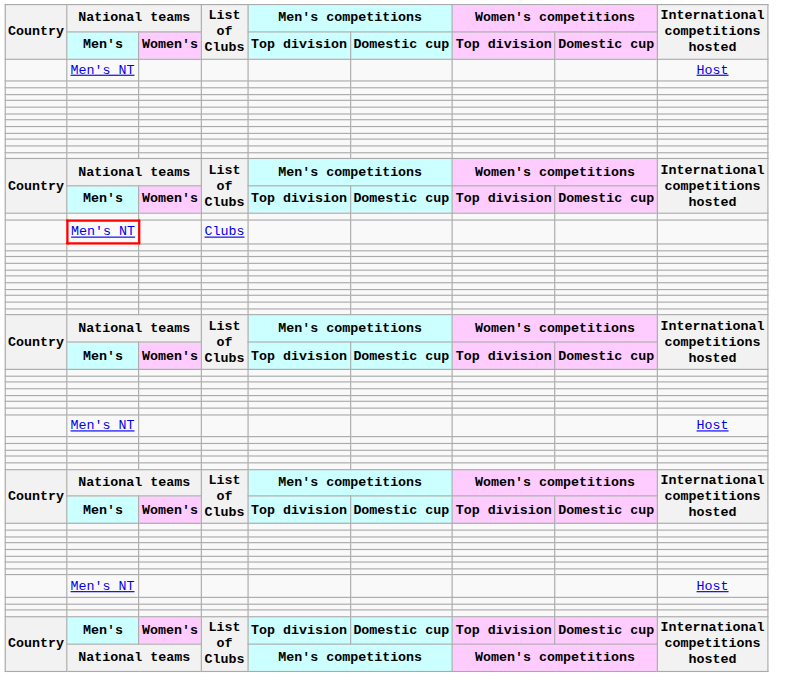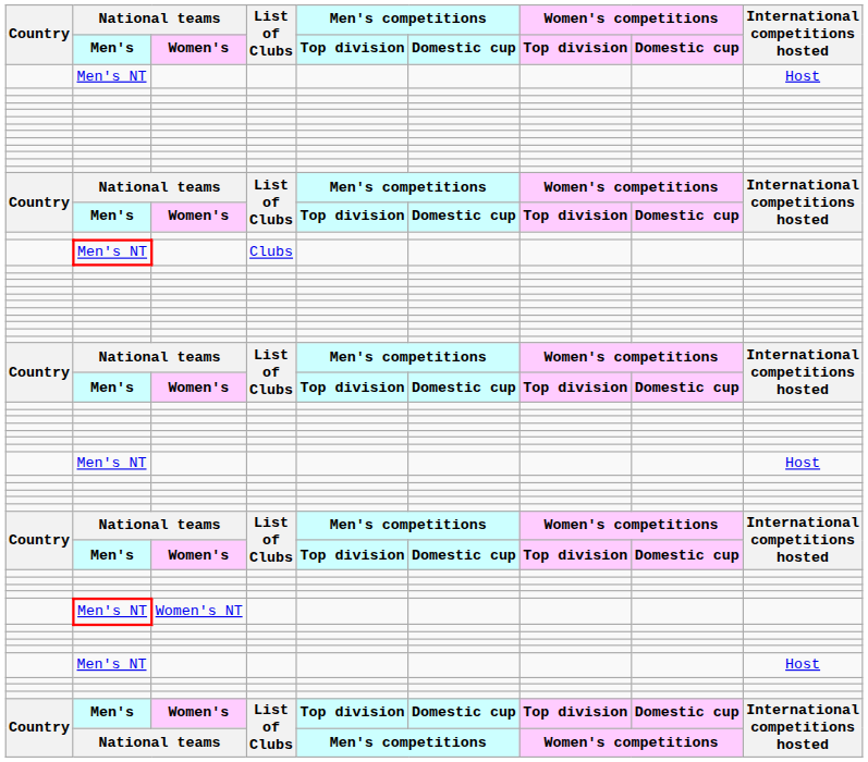 <table class="wikitable" style="text-align: left; font-size: 90%; margin-left: 1em;">
 <tr>
 <th rowspan="2">Country</th>
 <th colspan="2">National teams</th>
 <th rowspan="2">List<br>of<br>Clubs</th>
 <th colspan="2" style="background-color: #ccffff;">Men's competitions</th>
 <th colspan="2" style="background-color: #ffccff;">Women's competitions</th>
 <th rowspan="2">International<br>competitions<br>hosted</th>
 </tr>
 <tr>
 <th style="background-color: #ccffff;">Men's</th>
 <th style="background-color: #ffccff;">Women's</th>
 <th style="background-color: #ccffff;">Top division</th>
 <th style="background-color: #ccffff;">Domestic cup</th>
 <th style="background-color: #ffccff;">Top division</th>
 <th style="background-color: #ffccff;">Domestic cup</th>
 </tr>
 <tr>
 <td></td>
 <td><a href='#'>Men's NT</a></td>
 <td></td>
 <td></td>
 <td></td>
 <td></td>
 <td></td>
 <td></td>
 <td style="text-align: center;"><a href='#'>Host</a></td>
 </tr>
 <tr>
 <td></td>
 <td></td>
 <td></td>
 <td></td>
 <td></td>
 <td></td>
 <td></td>
 <td></td>
 <td></td>
 </tr>
 <tr>
 <td></td>
 <td></td>
 <td></td>
 <td></td>
 <td></td>
 <td></td>
 <td></td>
 <td></td>
 <td></td>
 </tr>
 <tr>
 <td></td>
 <td></td>
 <td></td>
 <td></td>
 <td></td>
 <td></td>
 <td></td>
 <td></td>
 <td></td>
 </tr>
 <tr>
 <td></td>
 <td></td>
 <td></td>
 <td></td>
 <td></td>
 <td></td>
 <td></td>
 <td></td>
 <td></td>
 </tr>
 <tr>
 <td></td>
 <td></td>
 <td></td>
 <td></td>
 <td></td>
 <td></td>
 <td></td>
 <td></td>
 <td></td>
 </tr>
 <tr>
 <td></td>
 <td></td>
 <td></td>
 <td></td>
 <td></td>
 <td></td>
 <td></td>
 <td></td>
 <td></td>
 </tr>
 <tr>
 <td></td>
 <td></td>
 <td></td>
 <td></td>
 <td></td>
 <td></td>
 <td></td>
 <td></td>
 <td></td>
 </tr>
 <tr>
 <td></td>
 <td></td>
 <td></td>
 <td></td>
 <td></td>
 <td></td>
 <td></td>
 <td></td>
 <td></td>
 </tr>
 <tr>
 <td></td>
 <td></td>
 <td></td>
 <td></td>
 <td></td>
 <td></td>
 <td></td>
 <td></td>
 <td></td>
 </tr>
 <tr>
 <td></td>
 <td></td>
 <td></td>
 <td></td>
 <td></td>
 <td></td>
 <td></td>
 <td></td>
 <td></td>
 </tr>
 <tr>
 <td></td>
 <td></td>
 <td></td>
 <td></td>
 <td></td>
 <td></td>
 <td></td>
 <td></td>
 <td></td>
 </tr>
 <tr>
 <td></td>
 <td></td>
 <td></td>
 <td></td>
 <td></td>
 <td></td>
 <td></td>
 <td></td>
 <td></td>
 </tr>
 <tr>
 <th rowspan="2">Country</th>
 <th colspan="2">National teams</th>
 <th rowspan="2">List<br>of<br>Clubs</th>
 <th colspan="2" style="background-color: #ccffff;">Men's competitions</th>
 <th colspan="2" style="background-color: #ffccff;">Women's competitions</th>
 <th rowspan="2">International<br>competitions<br>hosted</th>
 </tr>
 <tr>
 <th style="background-color: #ccffff;">Men's</th>
 <th style="background-color: #ffccff;">Women's</th>
 <th style="background-color: #ccffff;">Top division</th>
 <th style="background-color: #ccffff;">Domestic cup</th>
 <th style="background-color: #ffccff;">Top division</th>
 <th style="background-color: #ffccff;">Domestic cup</th>
 </tr>
 <tr>
 <td></td>
 <td></td>
 <td></td>
 <td></td>
 <td></td>
 <td></td>
 <td></td>
 <td></td>
 <td></td>
 </tr>
 <tr>
 <td></td>
 <td style="border: 2px solid red;"><a href='#'>Men's NT</a></td>
 <td></td>
 <td><a href='#'>Clubs</a></td>
 <td></td>
 <td></td>
 <td></td>
 <td></td>
 <td></td>
 </tr>
 <tr>
 <td></td>
 <td></td>
 <td></td>
 <td></td>
 <td></td>
 <td></td>
 <td></td>
 <td></td>
 <td></td>
 </tr>
 <tr>
 <td></td>
 <td></td>
 <td></td>
 <td></td>
 <td></td>
 <td></td>
 <td></td>
 <td></td>
 <td></td>
 </tr>
 <tr>
 <td></td>
 <td></td>
 <td></td>
 <td></td>
 <td></td>
 <td></td>
 <td></td>
 <td></td>
 <td></td>
 </tr>
 <tr>
 <td></td>
 <td></td>
 <td></td>
 <td></td>
 <td></td>
 <td></td>
 <td></td>
 <td></td>
 <td></td>
 </tr>
 <tr>
 <td></td>
 <td></td>
 <td></td>
 <td></td>
 <td></td>
 <td></td>
 <td></td>
 <td></td>
 <td></td>
 </tr>
 <tr>
 <td></td>
 <td></td>
 <td></td>
 <td></td>
 <td></td>
 <td></td>
 <td></td>
 <td></td>
 <td></td>
 </tr>
 <tr>
 <td></td>
 <td></td>
 <td></td>
 <td></td>
 <td></td>
 <td></td>
 <td></td>
 <td></td>
 <td></td>
 </tr>
 <tr>
 <td></td>
 <td></td>
 <td></td>
 <td></td>
 <td></td>
 <td></td>
 <td></td>
 <td></td>
 <td></td>
 </tr>
 <tr>
 <td></td>
 <td></td>
 <td></td>
 <td></td>
 <td></td>
 <td></td>
 <td></td>
 <td></td>
 <td></td>
 </tr>
 <tr>
 <td></td>
 <td></td>
 <td></td>
 <td></td>
 <td></td>
 <td></td>
 <td></td>
 <td></td>
 <td></td>
 </tr>
 <tr>
 <td></td>
 <td></td>
 <td></td>
 <td></td>
 <td></td>
 <td></td>
 <td></td>
 <td></td>
 <td></td>
 </tr>
 <tr>
 <th rowspan="2">Country</th>
 <th colspan="2">National teams</th>
 <th rowspan="2">List<br>of<br>Clubs</th>
 <th colspan="2" style="background-color: #ccffff;">Men's competitions</th>
 <th colspan="2" style="background-color: #ffccff;">Women's competitions</th>
 <th rowspan="2">International<br>competitions<br>hosted</th>
 </tr>
 <tr>
 <th style="background-color: #ccffff;">Men's</th>
 <th style="background-color: #ffccff;">Women's</th>
 <th style="background-color: #ccffff;">Top division</th>
 <th style="background-color: #ccffff;">Domestic cup</th>
 <th style="background-color: #ffccff;">Top division</th>
 <th style="background-color: #ffccff;">Domestic cup</th>
 </tr>
 <tr>
 <td></td>
 <td></td>
 <td></td>
 <td></td>
 <td></td>
 <td></td>
 <td></td>
 <td></td>
 <td></td>
 </tr>
 <tr>
 <td></td>
 <td></td>
 <td></td>
 <td></td>
 <td></td>
 <td></td>
 <td></td>
 <td></td>
 <td></td>
 </tr>
 <tr>
 <td></td>
 <td></td>
 <td></td>
 <td></td>
 <td></td>
 <td></td>
 <td></td>
 <td></td>
 <td></td>
 </tr>
 <tr>
 <td></td>
 <td></td>
 <td></td>
 <td></td>
 <td></td>
 <td></td>
 <td></td>
 <td></td>
 <td></td>
 </tr>
 <tr>
 <td></td>
 <td></td>
 <td></td>
 <td></td>
 <td></td>
 <td></td>
 <td></td>
 <td></td>
 <td></td>
 </tr>
 <tr>
 <td></td>
 <td></td>
 <td></td>
 <td></td>
 <td></td>
 <td></td>
 <td></td>
 <td></td>
 <td></td>
 </tr>
 <tr>
 <td></td>
 <td></td>
 <td></td>
 <td></td>
 <td></td>
 <td></td>
 <td></td>
 <td></td>
 <td></td>
 </tr>
 <tr>
 <td></td>
 <td><a href='#'>Men's NT</a></td>
 <td></td>
 <td></td>
 <td></td>
 <td></td>
 <td></td>
 <td></td>
 <td style="text-align: center;"><a href='#'>Host</a></td>
 </tr>
 <tr>
 <td></td>
 <td></td>
 <td></td>
 <td></td>
 <td></td>
 <td></td>
 <td></td>
 <td></td>
 <td></td>
 </tr>
 <tr>
 <td></td>
 <td></td>
 <td></td>
 <td></td>
 <td></td>
 <td></td>
 <td></td>
 <td></td>
 <td></td>
 </tr>
 <tr>
 <td></td>
 <td></td>
 <td></td>
 <td></td>
 <td></td>
 <td></td>
 <td></td>
 <td></td>
 <td></td>
 </tr>
 <tr>
 <td></td>
 <td></td>
 <td></td>
 <td></td>
 <td></td>
 <td></td>
 <td></td>
 <td></td>
 <td></td>
 </tr>
 <tr>
 <td></td>
 <td></td>
 <td></td>
 <td></td>
 <td></td>
 <td></td>
 <td></td>
 <td></td>
 <td></td>
 </tr>
 <tr>
 <th rowspan="2">Country</th>
 <th colspan="2">National teams</th>
 <th rowspan="2">List<br>of<br>Clubs</th>
 <th colspan="2" style="background-color: #ccffff;">Men's competitions</th>
 <th colspan="2" style="background-color: #ffccff;">Women's competitions</th>
 <th rowspan="2">International<br>competitions<br>hosted</th>
 </tr>
 <tr>
 <th style="background-color: #ccffff;">Men's</th>
 <th style="background-color: #ffccff;">Women's</th>
 <th style="background-color: #ccffff;">Top division</th>
 <th style="background-color: #ccffff;">Domestic cup</th>
 <th style="background-color: #ffccff;">Top division</th>
 <th style="background-color: #ffccff;">Domestic cup</th>
 </tr>
 <tr>
 <td></td>
 <td></td>
 <td></td>
 <td></td>
 <td></td>
 <td></td>
 <td></td>
 <td></td>
 <td></td>
 </tr>
 <tr>
 <td></td>
 <td></td>
 <td></td>
 <td></td>
 <td></td>
 <td></td>
 <td></td>
 <td></td>
 <td></td>
 </tr>
 <tr>
 <td></td>
 <td></td>
 <td></td>
 <td></td>
 <td></td>
 <td></td>
 <td></td>
 <td></td>
 <td></td>
 </tr>
 <tr>
 <td></td>
 <td></td>
 <td></td>
 <td></td>
 <td></td>
 <td></td>
 <td></td>
 <td></td>
 <td></td>
 </tr>
 <tr>
 <td></td>
+<td style="border: 2px solid red;"><a href='#'>Men's NT</a></td>
+<td><a href='#'>Women's NT</a></td>
+<td></td>
+<td></td>
+<td></td>
+<td></td>
+<td></td>
+<td></td>
+</tr>
+<tr>
+<td></td>
 <td></td>
 <td></td>
 <td></td>
 <td></td>
 <td></td>
 <td></td>
 <td></td>
 <td></td>
 </tr>
 <tr>
 <td></td>
 <td></td>
 <td></td>
 <td></td>
 <td></td>
 <td></td>
 <td></td>
 <td></td>
 <td></td>
 </tr>
 <tr>
 <td></td>
 <td></td>
 <td></td>
 <td></td>
 <td></td>
 <td></td>
 <td></td>
 <td></td>
 <td></td>
 </tr>
 <tr>
 <td></td>
 <td></td>
 <td></td>
 <td></td>
 <td></td>
 <td></td>
 <td></td>
 <td></td>
 <td></td>
 </tr>
 <tr>
 <td></td>
 <td><a href='#'>Men's NT</a></td>
 <td></td>
 <td></td>
 <td></td>
 <td></td>
 <td></td>
 <td></td>
 <td style="text-align: center;"><a href='#'>Host</a></td>
 </tr>
 <tr>
 <td></td>
 <td></td>
 <td></td>
 <td></td>
 <td></td>
 <td></td>
 <td></td>
 <td></td>
 <td></td>
 </tr>
 <tr>
 <td></td>
 <td></td>
 <td></td>
 <td></td>
 <td></td>
 <td></td>
 <td></td>
 <td></td>
 <td></td>
 </tr>
 <tr>
 <td></td>
 <td></td>
 <td></td>
 <td></td>
 <td></td>
 <td></td>
 <td></td>
 <td></td>
 <td></td>
 </tr>
 <tr>
 <th rowspan="2">Country</th>
 <th style="background-color: #ccffff;">Men's</th>
 <th style="background-color: #ffccff;">Women's</th>
 <th rowspan="2">List<br>of<br>Clubs</th>
 <th style="background-color: #ccffff;">Top division</th>
 <th style="background-color: #ccffff;">Domestic cup</th>
 <th style="background-color: #ffccff;">Top division</th>
 <th style="background-color: #ffccff;">Domestic cup</th>
 <th rowspan="2">International<br>competitions<br>hosted</th>
 </tr>
 <tr>
 <th colspan="2">National teams</th>
 <th colspan="2" style="background-color: #ccffff;">Men's competitions</th>
 <th colspan="2" style="background-color: #ffccff;">Women's competitions</th>
 </tr>
 </table>
